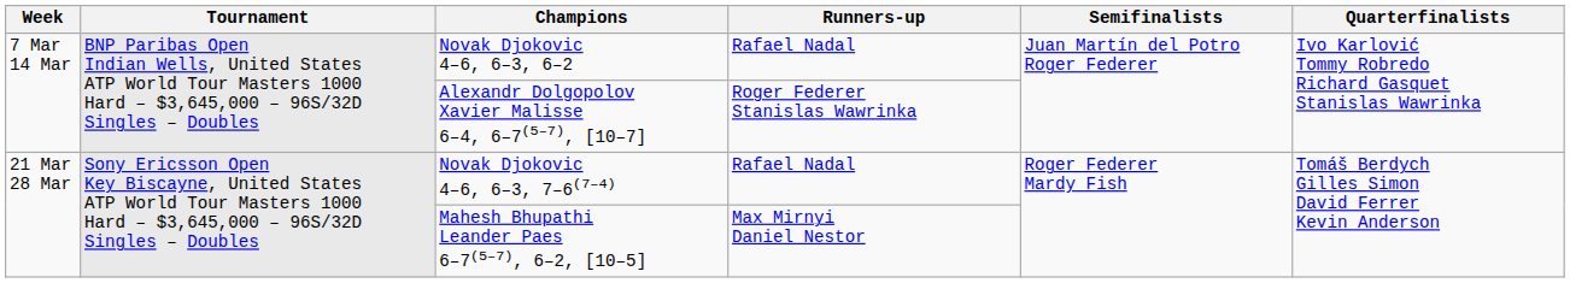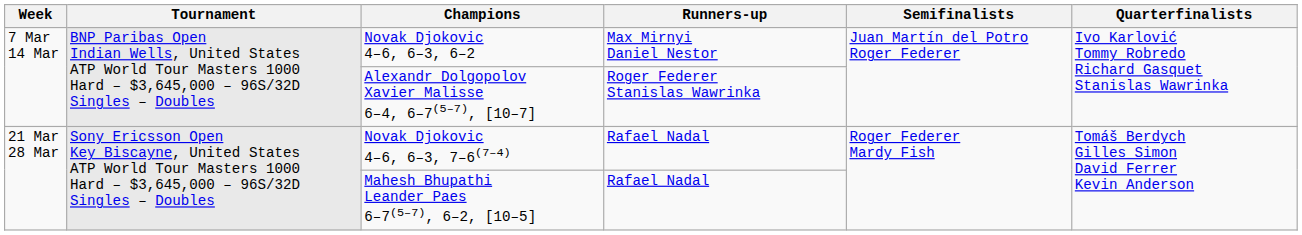 <table class=wikitable style=font-size:95%>
 <tr>
 <th style="width:48px;">Week</th>
 <th style="width:250px;">Tournament</th>
 <th style="width:205px;">Champions</th>
 <th style="width:205px;">Runners-up</th>
 <th style="width:190px;">Semifinalists</th>
 <th style="width:190px;">Quarterfinalists</th>
 </tr>
 <tr valign=top>
 <td rowspan=2>7 Mar<br>14 Mar</td>
 <td style="background:#E9E9E9;" rowspan="2"><a href='#'>BNP Paribas Open</a><br> <a href='#'>Indian Wells</a>, United States<br>ATP World Tour Masters 1000<br>Hard – $3,645,000 – 96S/32D<br><a href='#'>Singles</a> – <a href='#'>Doubles</a></td>
 <td> <a href='#'>Novak Djokovic</a> <br> 4–6, 6–3, 6–2</td>
-<td> <a href='#'>Rafael Nadal</a></td>
+<td> <a href='#'>Max Mirnyi</a> <br>  <a href='#'>Daniel Nestor</a></td>
 <td rowspan=2> <a href='#'>Juan Martín del Potro</a> <br>  <a href='#'>Roger Federer</a></td>
 <td rowspan=2> <a href='#'>Ivo Karlović</a> <br>  <a href='#'>Tommy Robredo</a><br> <a href='#'>Richard Gasquet</a><br> <a href='#'>Stanislas Wawrinka</a></td>
 </tr>
 <tr valign=top>
 <td> <a href='#'>Alexandr Dolgopolov</a> <br>  <a href='#'>Xavier Malisse</a> <br> 6–4, 6–7<sup>(5–7)</sup>, [10–7]</td>
 <td> <a href='#'>Roger Federer</a> <br>  <a href='#'>Stanislas Wawrinka</a></td>
 </tr>
 <tr valign=top>
 <td rowspan=2>21 Mar<br>28 Mar</td>
 <td style="background:#E9E9E9;" rowspan="2"><a href='#'>Sony Ericsson Open</a><br> <a href='#'>Key Biscayne</a>, United States<br>ATP World Tour Masters 1000<br>Hard – $3,645,000 – 96S/32D<br><a href='#'>Singles</a> – <a href='#'>Doubles</a></td>
 <td> <a href='#'>Novak Djokovic</a> <br> 4–6, 6–3, 7–6<sup>(7–4)</sup></td>
 <td> <a href='#'>Rafael Nadal</a></td>
 <td rowspan=2> <a href='#'>Roger Federer</a><br> <a href='#'>Mardy Fish</a></td>
 <td rowspan=2> <a href='#'>Tomáš Berdych</a><br> <a href='#'>Gilles Simon</a><br> <a href='#'>David Ferrer</a><br> <a href='#'>Kevin Anderson</a></td>
 </tr>
 <tr valign=top>
 <td> <a href='#'>Mahesh Bhupathi</a> <br>  <a href='#'>Leander Paes</a> <br> 6–7<sup>(5–7)</sup>, 6–2, [10–5]</td>
-<td> <a href='#'>Max Mirnyi</a> <br>  <a href='#'>Daniel Nestor</a></td>
+<td> <a href='#'>Rafael Nadal</a></td>
 </tr>
 </table>
